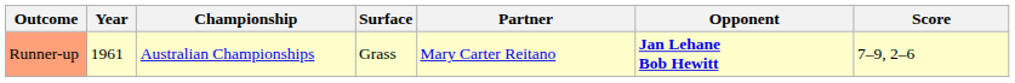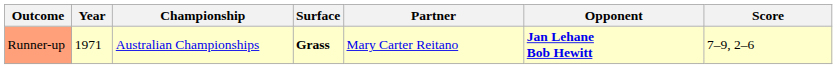 <table class="sortable wikitable" style=font-size:97%>
 <tr>
 <th style="width:70px">Outcome</th>
 <th style="width:40px">Year</th>
 <th style="width:200px">Championship</th>
 <th style="width:50px">Surface</th>
 <th style="width:200px">Partner</th>
 <th style="width:200px">Opponent</th>
 <th style="width:140px" class="unsortable">Score</th>
 </tr>
 <tr style="background:#ffffcc;">
 <td style="background:#ffa07a;">Runner-up</td>
-<td>1961</td>
+<td>1971</td>
 <td><a href='#'>Australian Championships</a></td>
-<td>Grass</td>
+<td><strong>Grass</strong></td>
 <td> <a href='#'>Mary Carter Reitano</a></td>
 <td><strong> <a href='#'>Jan Lehane</a>  <br>  <a href='#'>Bob Hewitt</a></strong></td>
 <td>7–9, 2–6</td>
 </tr>
 </table>
